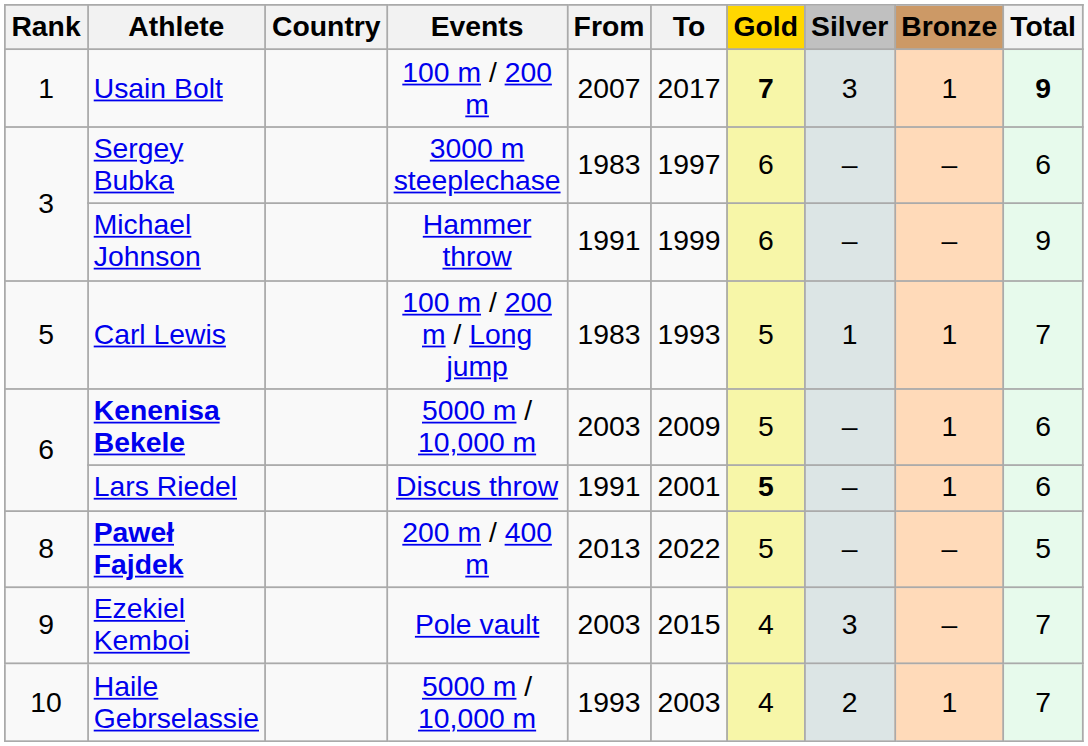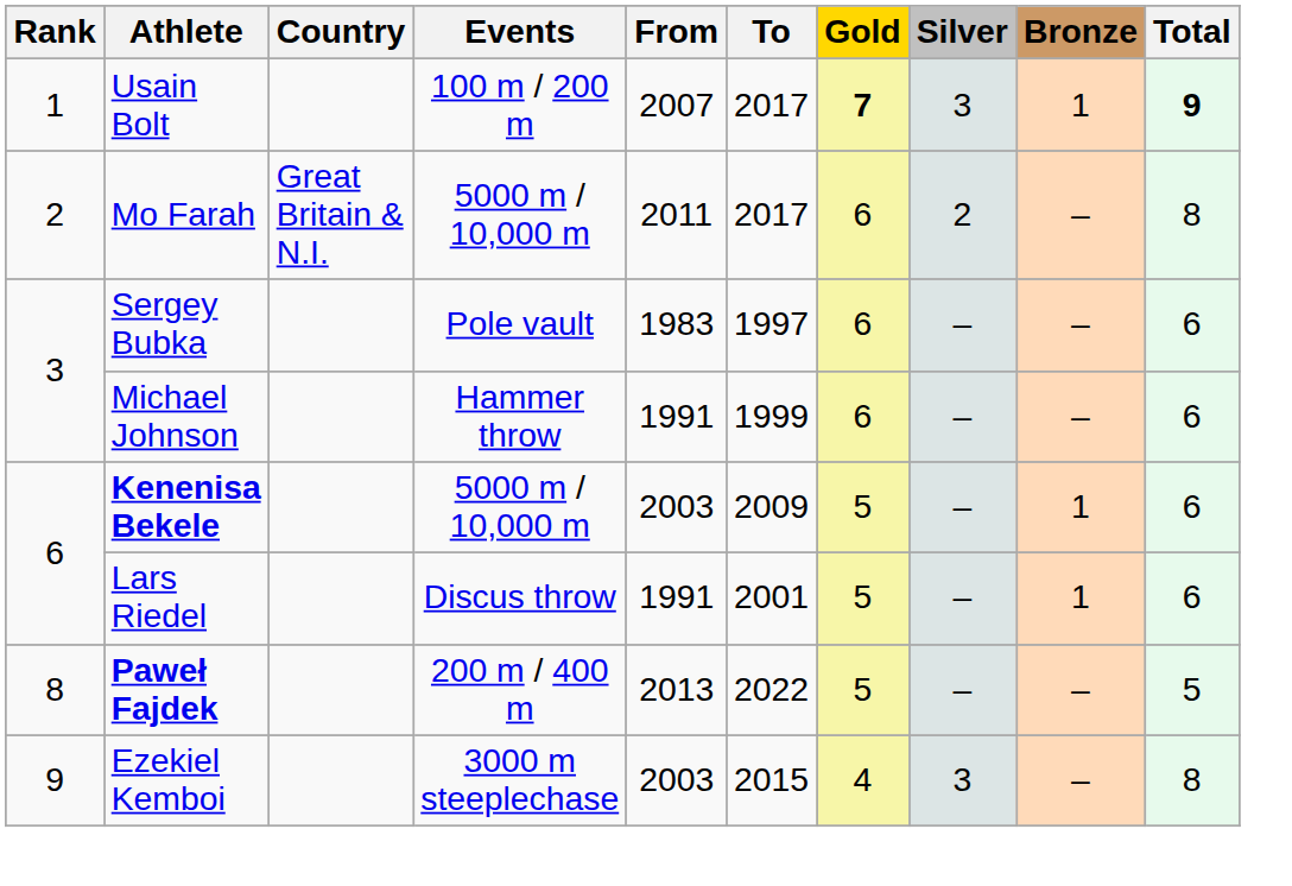 <table class="wikitable plainrowheaders" width=90% style="text-align:center;">
 <tr style="background-color:#EDEDED;">
 <th class="hintergrundfarbe5" style="width:1em">Rank</th>
 <th class="hintergrundfarbe5">Athlete</th>
 <th class="hintergrundfarbe5">Country</th>
 <th class="hintergrundfarbe5">Events</th>
 <th class="hintergrundfarbe5">From</th>
 <th class="hintergrundfarbe5">To</th>
 <th style="background:    gold; width:7%">Gold</th>
 <th style="background:  silver; width:7%">Silver</th>
 <th style="background: #CC9966; width:7%">Bronze</th>
 <th class="hintergrundfarbe5" style="width:7%">Total</th>
 </tr>
 <tr>
 <td>1</td>
 <td align="left"><a href='#'>Usain Bolt</a></td>
 <td align="left"></td>
 <td><a href='#'>100 m</a> / <a href='#'>200 m</a></td>
 <td>2007</td>
 <td>2017</td>
 <td bgcolor="#F7F6A8"><strong>7</strong></td>
 <td bgcolor="#DCE5E5">3</td>
 <td bgcolor="#FFDAB9">1</td>
 <td bgcolor="#E7FAEC"><strong>9</strong></td>
 </tr>
 <tr align="center">
+<td>2</td>
+<td align="left"><a href='#'>Mo Farah</a></td>
+<td align="left"> <a href='#'>Great Britain & N.I.</a></td>
+<td><a href='#'>5000 m</a> / <a href='#'>10,000 m</a></td>
+<td>2011</td>
+<td>2017</td>
+<td bgcolor="#F7F6A8">6</td>
+<td bgcolor="#DCE5E5">2</td>
+<td bgcolor="#FFDAB9">–</td>
+<td bgcolor="#E7FAEC">8</td>
+</tr>
+<tr align="center">
 <td rowspan="2">3</td>
 <td align="left"><a href='#'>Sergey Bubka</a></td>
 <td align="left"><br></td>
-<td><a href='#'>3000 m steeplechase</a></td>
+<td><a href='#'>Pole vault</a></td>
 <td>1983</td>
 <td>1997</td>
 <td bgcolor="#F7F6A8">6</td>
 <td bgcolor="#DCE5E5">–</td>
 <td bgcolor="#FFDAB9">–</td>
 <td bgcolor="#E7FAEC">6</td>
 </tr>
 <tr align="center">
 <td align="left"><a href='#'>Michael Johnson</a></td>
 <td align="left"></td>
 <td><a href='#'>Hammer throw</a></td>
 <td>1991</td>
 <td>1999</td>
 <td bgcolor="#F7F6A8">6</td>
 <td bgcolor="#DCE5E5">–</td>
 <td bgcolor="#FFDAB9">–</td>
-<td bgcolor="#E7FAEC">9</td>
-</tr>
-<tr align="center">
-<td>5</td>
-<td align="left"><a href='#'>Carl Lewis</a></td>
-<td align="left"></td>
-<td><a href='#'>100 m</a> / <a href='#'>200 m</a> / <a href='#'>Long jump</a></td>
-<td>1983</td>
-<td>1993</td>
-<td bgcolor="#F7F6A8">5</td>
-<td bgcolor="#DCE5E5">1</td>
-<td bgcolor="#FFDAB9">1</td>
-<td bgcolor="#E7FAEC">7</td>
+<td bgcolor="#E7FAEC">6</td>
 </tr>
 <tr align="center">
 <td rowspan="2">6</td>
 <td align="left"><strong><a href='#'>Kenenisa Bekele</a></strong></td>
 <td align="left"></td>
 <td><a href='#'>5000 m</a> / <a href='#'>10,000 m</a></td>
 <td>2003</td>
 <td>2009</td>
 <td bgcolor="#F7F6A8">5</td>
 <td bgcolor="#DCE5E5">–</td>
 <td bgcolor="#FFDAB9">1</td>
 <td bgcolor="#E7FAEC">6</td>
 </tr>
 <tr align="center">
 <td align="left"><a href='#'>Lars Riedel</a></td>
 <td align="left"></td>
 <td><a href='#'>Discus throw</a></td>
 <td>1991</td>
 <td>2001</td>
-<td bgcolor="#F7F6A8"><strong>5</strong></td>
+<td bgcolor="#F7F6A8">5</td>
 <td bgcolor="#DCE5E5">–</td>
 <td bgcolor="#FFDAB9">1</td>
 <td bgcolor="#E7FAEC">6</td>
 </tr>
 <tr align="center">
 <td>8</td>
 <td align="left"><strong><a href='#'>Paweł Fajdek</a></strong></td>
 <td align="left"></td>
 <td><a href='#'>200 m</a> / <a href='#'>400 m</a></td>
 <td>2013</td>
 <td>2022</td>
 <td bgcolor="#F7F6A8">5</td>
 <td bgcolor="#DCE5E5">–</td>
 <td bgcolor="#FFDAB9">–</td>
 <td bgcolor="#E7FAEC">5</td>
 </tr>
 <tr align="center">
 <td>9</td>
 <td align="left"><a href='#'>Ezekiel Kemboi</a></td>
 <td align="left"></td>
-<td><a href='#'>Pole vault</a></td>
+<td><a href='#'>3000 m steeplechase</a></td>
 <td>2003</td>
 <td>2015</td>
 <td bgcolor="#F7F6A8">4</td>
 <td bgcolor="#DCE5E5">3</td>
 <td bgcolor="#FFDAB9">–</td>
-<td bgcolor="#E7FAEC">7</td>
-</tr>
-<tr align="center">
-<td>10</td>
-<td align="left"><a href='#'>Haile Gebrselassie</a></td>
-<td align="left"></td>
-<td><a href='#'>5000 m</a> / <a href='#'>10,000 m</a></td>
-<td>1993</td>
-<td>2003</td>
-<td bgcolor="#F7F6A8">4</td>
-<td bgcolor="#DCE5E5">2</td>
-<td bgcolor="#FFDAB9">1</td>
-<td bgcolor="#E7FAEC">7</td>
+<td bgcolor="#E7FAEC">8</td>
 </tr>
 </table>
